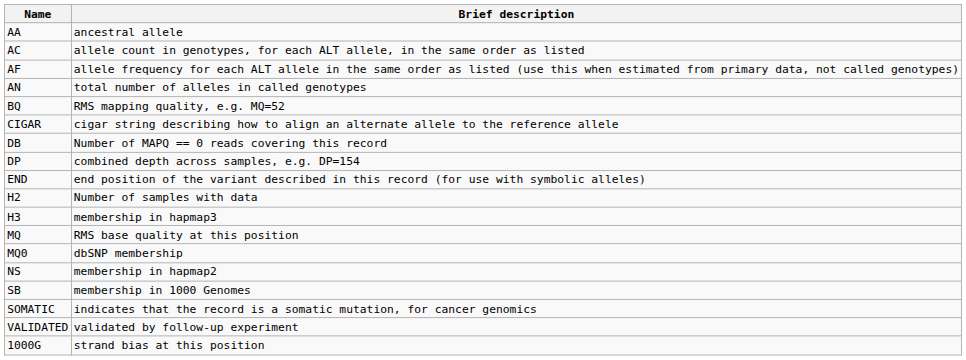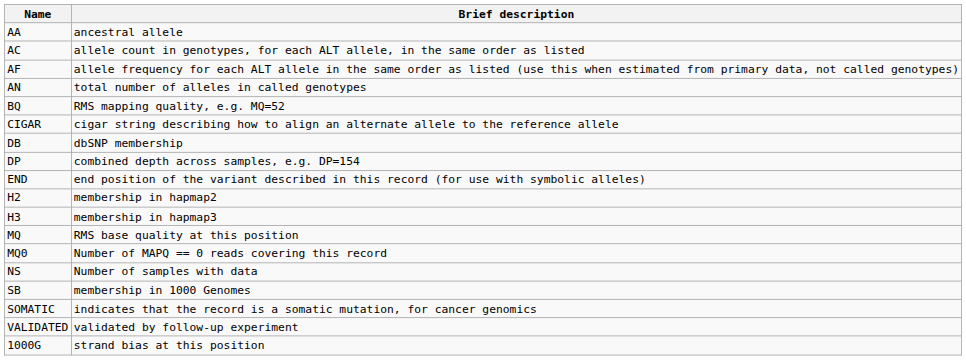 <table class="wikitable">
 <tr>
 <th>Name</th>
 <th>Brief description</th>
 </tr>
 <tr>
 <td>AA</td>
 <td>ancestral allele</td>
 </tr>
 <tr>
 <td>AC</td>
 <td>allele count in genotypes, for each ALT allele, in the same order as listed</td>
 </tr>
 <tr>
 <td>AF</td>
 <td>allele frequency for each ALT allele in the same order as listed (use this when estimated from primary data, not called genotypes)</td>
 </tr>
 <tr>
 <td>AN</td>
 <td>total number of alleles in called genotypes</td>
 </tr>
 <tr>
 <td>BQ</td>
 <td>RMS mapping quality, e.g. MQ=52</td>
 </tr>
 <tr>
 <td>CIGAR</td>
 <td>cigar string describing how to align an alternate allele to the reference allele</td>
 </tr>
 <tr>
 <td>DB</td>
-<td>Number of MAPQ == 0 reads covering this record</td>
+<td>dbSNP membership</td>
 </tr>
 <tr>
 <td>DP</td>
 <td>combined depth across samples, e.g. DP=154</td>
 </tr>
 <tr>
 <td>END</td>
 <td>end position of the variant described in this record (for use with symbolic alleles)</td>
 </tr>
 <tr>
 <td>H2</td>
-<td>Number of samples with data</td>
+<td>membership in hapmap2</td>
 </tr>
 <tr>
 <td>H3</td>
 <td>membership in hapmap3</td>
 </tr>
 <tr>
 <td>MQ</td>
 <td>RMS base quality at this position</td>
 </tr>
 <tr>
 <td>MQ0</td>
-<td>dbSNP membership</td>
+<td>Number of MAPQ == 0 reads covering this record</td>
 </tr>
 <tr>
 <td>NS</td>
-<td>membership in hapmap2</td>
+<td>Number of samples with data</td>
 </tr>
 <tr>
 <td>SB</td>
 <td>membership in 1000 Genomes</td>
 </tr>
 <tr>
 <td>SOMATIC</td>
 <td>indicates that the record is a somatic mutation, for cancer genomics</td>
 </tr>
 <tr>
 <td>VALIDATED</td>
 <td>validated by follow-up experiment</td>
 </tr>
 <tr>
 <td>1000G</td>
 <td>strand bias at this position</td>
 </tr>
 </table>
